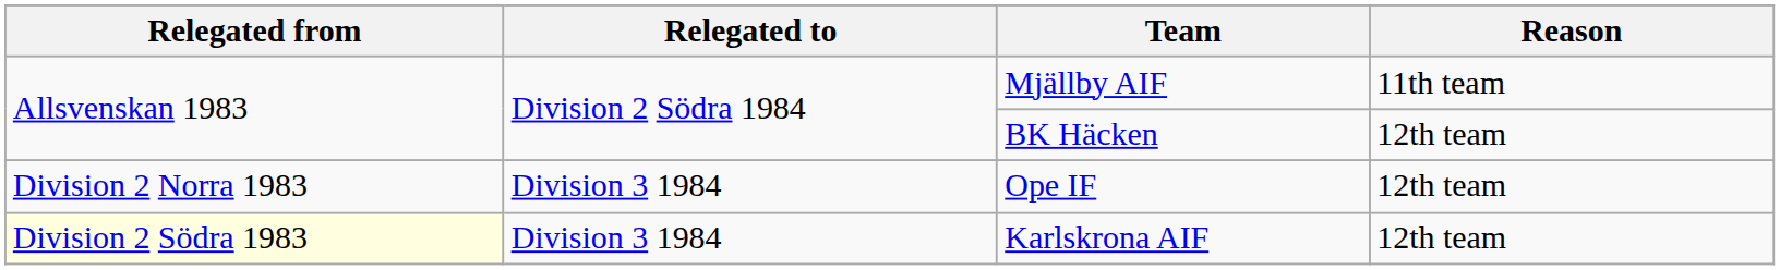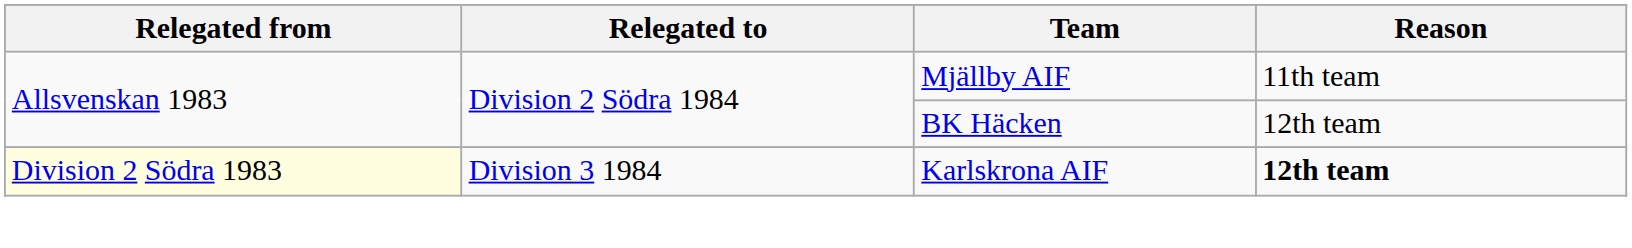 <table class="wikitable" style="text-align: left">
 <tr>
 <th style="width: 275px;">Relegated from</th>
 <th style="width: 275px;">Relegated to</th>
 <th style="width: 200px;">Team</th>
 <th style="width: 225px;">Reason</th>
 </tr>
 <tr>
 <td rowspan=2><a href='#'>Allsvenskan</a> 1983</td>
 <td rowspan=2><a href='#'>Division 2</a> <a href='#'>Södra</a> 1984</td>
 <td><a href='#'>Mjällby AIF</a></td>
 <td>11th team</td>
 </tr>
 <tr>
 <td><a href='#'>BK Häcken</a></td>
 <td>12th team</td>
 </tr>
 <tr>
-<td><a href='#'>Division 2</a> <a href='#'>Norra</a> 1983</td>
-<td><a href='#'>Division 3</a> 1984</td>
-<td><a href='#'>Ope IF</a></td>
-<td>12th team</td>
-</tr>
-<tr>
 <td style="background: lightyellow;"><a href='#'>Division 2</a> <a href='#'>Södra</a> 1983</td>
 <td><a href='#'>Division 3</a> 1984</td>
 <td><a href='#'>Karlskrona AIF</a></td>
-<td>12th team</td>
+<td><strong>12th team</strong></td>
 </tr>
 </table>
